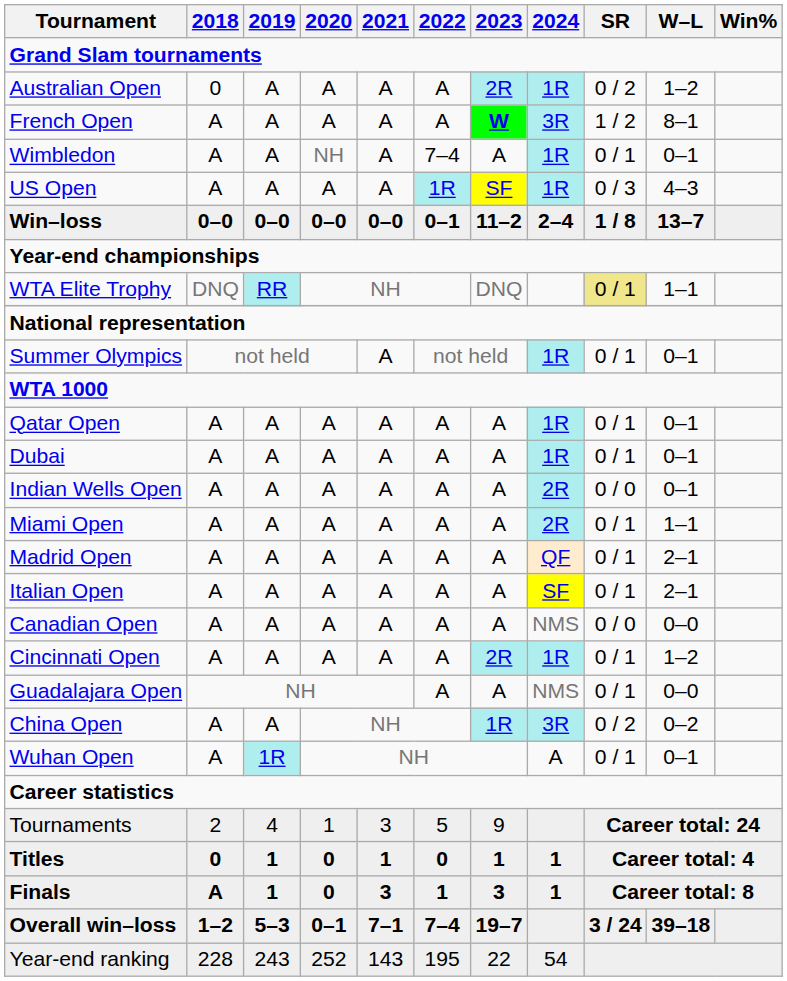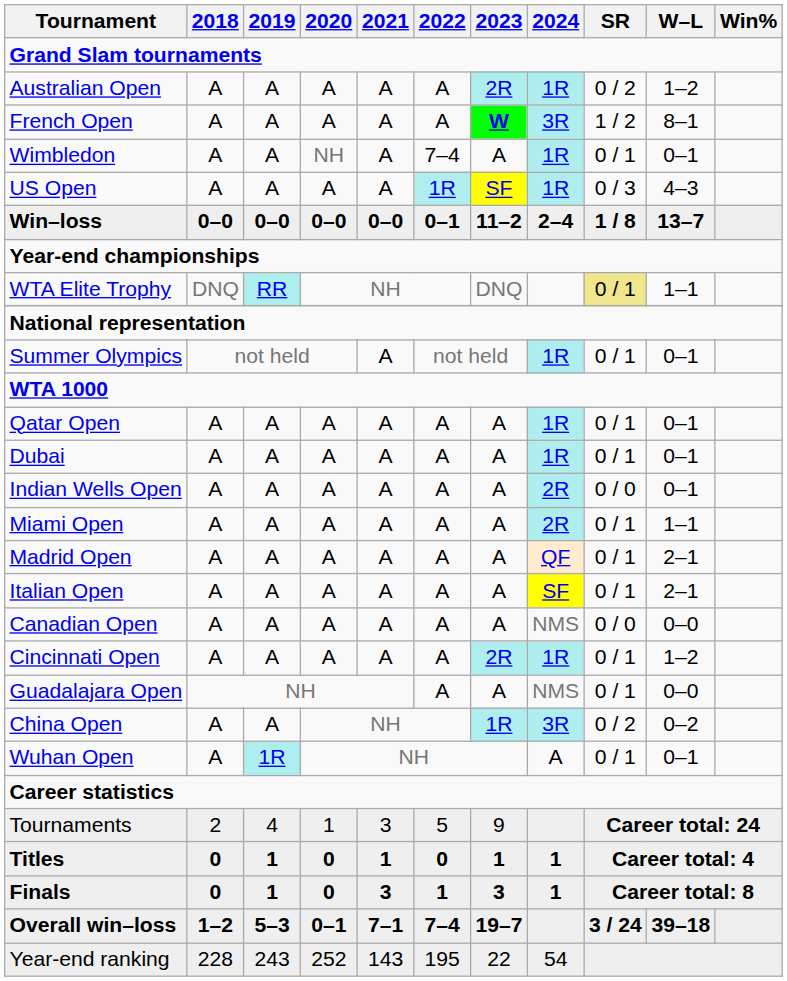 <table class="wikitable" style="text-align:center">
 <tr>
 <th>Tournament</th>
 <th><a href='#'>2018</a></th>
 <th><a href='#'>2019</a></th>
 <th><a href='#'>2020</a></th>
 <th><a href='#'>2021</a></th>
 <th><a href='#'>2022</a></th>
 <th><a href='#'>2023</a></th>
 <th><a href='#'>2024</a></th>
 <th>SR</th>
 <th>W–L</th>
 <th>Win%</th>
 </tr>
 <tr>
 <td colspan="11" style=text-align:left><strong><a href='#'>Grand Slam tournaments</a></strong></td>
 </tr>
 <tr>
 <td style=text-align:left><a href='#'>Australian Open</a></td>
-<td>0</td>
+<td>A</td>
 <td>A</td>
 <td>A</td>
 <td>A</td>
 <td>A</td>
 <td style="background:#afeeee"><a href='#'>2R</a></td>
 <td style="background:#afeeee"><a href='#'>1R</a></td>
 <td>0 / 2</td>
 <td>1–2</td>
 <td></td>
 </tr>
 <tr>
 <td style=text-align:left><a href='#'>French Open</a></td>
 <td>A</td>
 <td>A</td>
 <td>A</td>
 <td>A</td>
 <td>A</td>
 <td style=background:lime><strong><a href='#'>W</a></strong></td>
 <td style="background:#afeeee"><a href='#'>3R</a></td>
 <td>1 / 2</td>
 <td>8–1</td>
 <td></td>
 </tr>
 <tr>
 <td style=text-align:left><a href='#'>Wimbledon</a></td>
 <td>A</td>
 <td>A</td>
 <td style="color:#767676">NH</td>
 <td>A</td>
 <td>7–4</td>
 <td>A</td>
 <td style="background:#afeeee"><a href='#'>1R</a></td>
 <td>0 / 1</td>
 <td>0–1</td>
 <td></td>
 </tr>
 <tr>
 <td style=text-align:left><a href='#'>US Open</a></td>
 <td>A</td>
 <td>A</td>
 <td>A</td>
 <td>A</td>
 <td style=background:#afeeee><a href='#'>1R</a></td>
 <td bgcolor=yellow><a href='#'>SF</a></td>
 <td style=background:#afeeee><a href='#'>1R</a></td>
 <td>0 / 3</td>
 <td>4–3</td>
 <td></td>
 </tr>
 <tr style="background:#efefef;font-weight:bold">
 <td style=text-align:left>Win–loss</td>
 <td>0–0</td>
 <td>0–0</td>
 <td>0–0</td>
 <td>0–0</td>
 <td>0–1</td>
 <td>11–2</td>
 <td>2–4</td>
 <td>1 / 8</td>
 <td>13–7</td>
 <td></td>
 </tr>
 <tr>
 <td colspan="11" style=text-align:left><strong>Year-end championships</strong></td>
 </tr>
 <tr>
 <td style=text-align:left><a href='#'>WTA Elite Trophy</a></td>
 <td style=color:#767676>DNQ</td>
 <td style=background:#afeeee><a href='#'>RR</a></td>
 <td colspan=3 style=color:#767676>NH</td>
 <td style=color:#767676>DNQ</td>
 <td></td>
 <td style="background: khaki;">0 / 1</td>
 <td>1–1</td>
 <td></td>
 </tr>
 <tr>
 </tr>
 <tr>
 <td colspan="14" style="text-align:left"><strong>National representation</strong></td>
 </tr>
 <tr>
 <td style=text-align:left><a href='#'>Summer Olympics</a></td>
 <td style=color:#767676 colspan=3>not held</td>
 <td>A</td>
 <td colspan="2" style="color:#767676">not held</td>
 <td style=background:#afeeee><a href='#'>1R</a></td>
 <td>0 / 1</td>
 <td>0–1</td>
 <td></td>
 </tr>
 <tr>
 <td colspan="11" style=text-align:left><strong><a href='#'>WTA 1000</a></strong></td>
 </tr>
 <tr>
 <td style=text-align:left><a href='#'>Qatar Open</a></td>
 <td>A</td>
 <td>A</td>
 <td>A</td>
 <td>A</td>
 <td>A</td>
 <td>A</td>
 <td bgcolor=afeeee><a href='#'>1R</a></td>
 <td>0 / 1</td>
 <td>0–1</td>
 <td></td>
 </tr>
 <tr>
 <td style=text-align:left><a href='#'>Dubai</a></td>
 <td>A</td>
 <td>A</td>
 <td>A</td>
 <td>A</td>
 <td>A</td>
 <td>A</td>
 <td bgcolor=afeeee><a href='#'>1R</a></td>
 <td>0 / 1</td>
 <td>0–1</td>
 <td></td>
 </tr>
 <tr>
 <td style=text-align:left><a href='#'>Indian Wells Open</a></td>
 <td>A</td>
 <td>A</td>
 <td>A</td>
 <td>A</td>
 <td>A</td>
 <td>A</td>
 <td bgcolor=afeeee><a href='#'>2R</a></td>
 <td>0 / 0</td>
 <td>0–1</td>
 <td></td>
 </tr>
 <tr>
 <td style=text-align:left><a href='#'>Miami Open</a></td>
 <td>A</td>
 <td>A</td>
 <td>A</td>
 <td>A</td>
 <td>A</td>
 <td>A</td>
 <td bgcolor=afeeee><a href='#'>2R</a></td>
 <td>0 / 1</td>
 <td>1–1</td>
 <td></td>
 </tr>
 <tr>
 <td style=text-align:left><a href='#'>Madrid Open</a></td>
 <td>A</td>
 <td>A</td>
 <td>A</td>
 <td>A</td>
 <td>A</td>
 <td>A</td>
 <td bgcolor=ffebcd><a href='#'>QF</a></td>
 <td>0 / 1</td>
 <td>2–1</td>
 <td></td>
 </tr>
 <tr>
 <td style=text-align:left><a href='#'>Italian Open</a></td>
 <td>A</td>
 <td>A</td>
 <td>A</td>
 <td>A</td>
 <td>A</td>
 <td>A</td>
 <td bgcolor=yellow><a href='#'>SF</a></td>
 <td>0 / 1</td>
 <td>2–1</td>
 <td></td>
 </tr>
 <tr>
 <td style=text-align:left><a href='#'>Canadian Open</a></td>
 <td>A</td>
 <td>A</td>
 <td>A</td>
 <td>A</td>
 <td>A</td>
 <td>A</td>
 <td style=color:#767676>NMS</td>
 <td>0 / 0</td>
 <td>0–0</td>
 <td></td>
 </tr>
 <tr>
 <td style=text-align:left><a href='#'>Cincinnati Open</a></td>
 <td>A</td>
 <td>A</td>
 <td>A</td>
 <td>A</td>
 <td>A</td>
 <td style=background:#afeeee><a href='#'>2R</a></td>
 <td style=background:#afeeee><a href='#'>1R</a></td>
 <td>0 / 1</td>
 <td>1–2</td>
 <td></td>
 </tr>
 <tr>
 <td style=text-align:left><a href='#'>Guadalajara Open</a></td>
 <td colspan=4 style=color:#767676>NH</td>
 <td>A</td>
 <td>A</td>
 <td style=color:#767676>NMS</td>
 <td>0 / 1</td>
 <td>0–0</td>
 <td></td>
 </tr>
 <tr>
 <td style=text-align:left><a href='#'>China Open</a></td>
 <td>A</td>
 <td>A</td>
 <td colspan=3 style=color:#767676>NH</td>
 <td style=background:#afeeee><a href='#'>1R</a></td>
 <td style="background:#afeeee"><a href='#'>3R</a></td>
 <td>0 / 2</td>
 <td>0–2</td>
 <td></td>
 </tr>
 <tr>
 <td style=text-align:left><a href='#'>Wuhan Open</a></td>
 <td>A</td>
 <td style=background:#afeeee><a href='#'>1R</a></td>
 <td colspan=4 style=color:#767676>NH</td>
 <td>A</td>
 <td>0 / 1</td>
 <td>0–1</td>
 <td></td>
 </tr>
 <tr>
 <td colspan="11" style=text-align:left><strong>Career statistics</strong></td>
 </tr>
 <tr style=background:#efefef>
 <td style=text-align:left>Tournaments</td>
 <td>2</td>
 <td>4</td>
 <td>1</td>
 <td>3</td>
 <td>5</td>
 <td>9</td>
 <td></td>
 <td colspan=3><strong>Career total: 24</strong></td>
 </tr>
 <tr style=background:#efefef;font-weight:bold>
 <td style=text-align:left>Titles</td>
 <td>0</td>
 <td>1</td>
 <td>0</td>
 <td>1</td>
 <td>0</td>
 <td>1</td>
 <td>1</td>
 <td colspan="3">Career total: 4</td>
 </tr>
 <tr style=background:#efefef;font-weight:bold>
 <td style=text-align:left>Finals</td>
-<td>A</td>
+<td>0</td>
 <td>1</td>
 <td>0</td>
 <td>3</td>
 <td>1</td>
 <td>3</td>
 <td>1</td>
 <td colspan="3">Career total: 8</td>
 </tr>
 <tr style="background:#efefef;font-weight:bold">
 <td style=text-align:left>Overall win–loss</td>
 <td>1–2</td>
 <td>5–3</td>
 <td>0–1</td>
 <td>7–1</td>
 <td>7–4</td>
 <td>19–7</td>
 <td></td>
 <td>3 / 24</td>
 <td>39–18</td>
 <td></td>
 </tr>
 <tr style=background:#efefef>
 <td style=text-align:left>Year-end ranking</td>
 <td>228</td>
 <td>243</td>
 <td>252</td>
 <td>143</td>
 <td>195</td>
 <td>22</td>
 <td>54</td>
 <td colspan="3"></td>
 </tr>
 </table>
